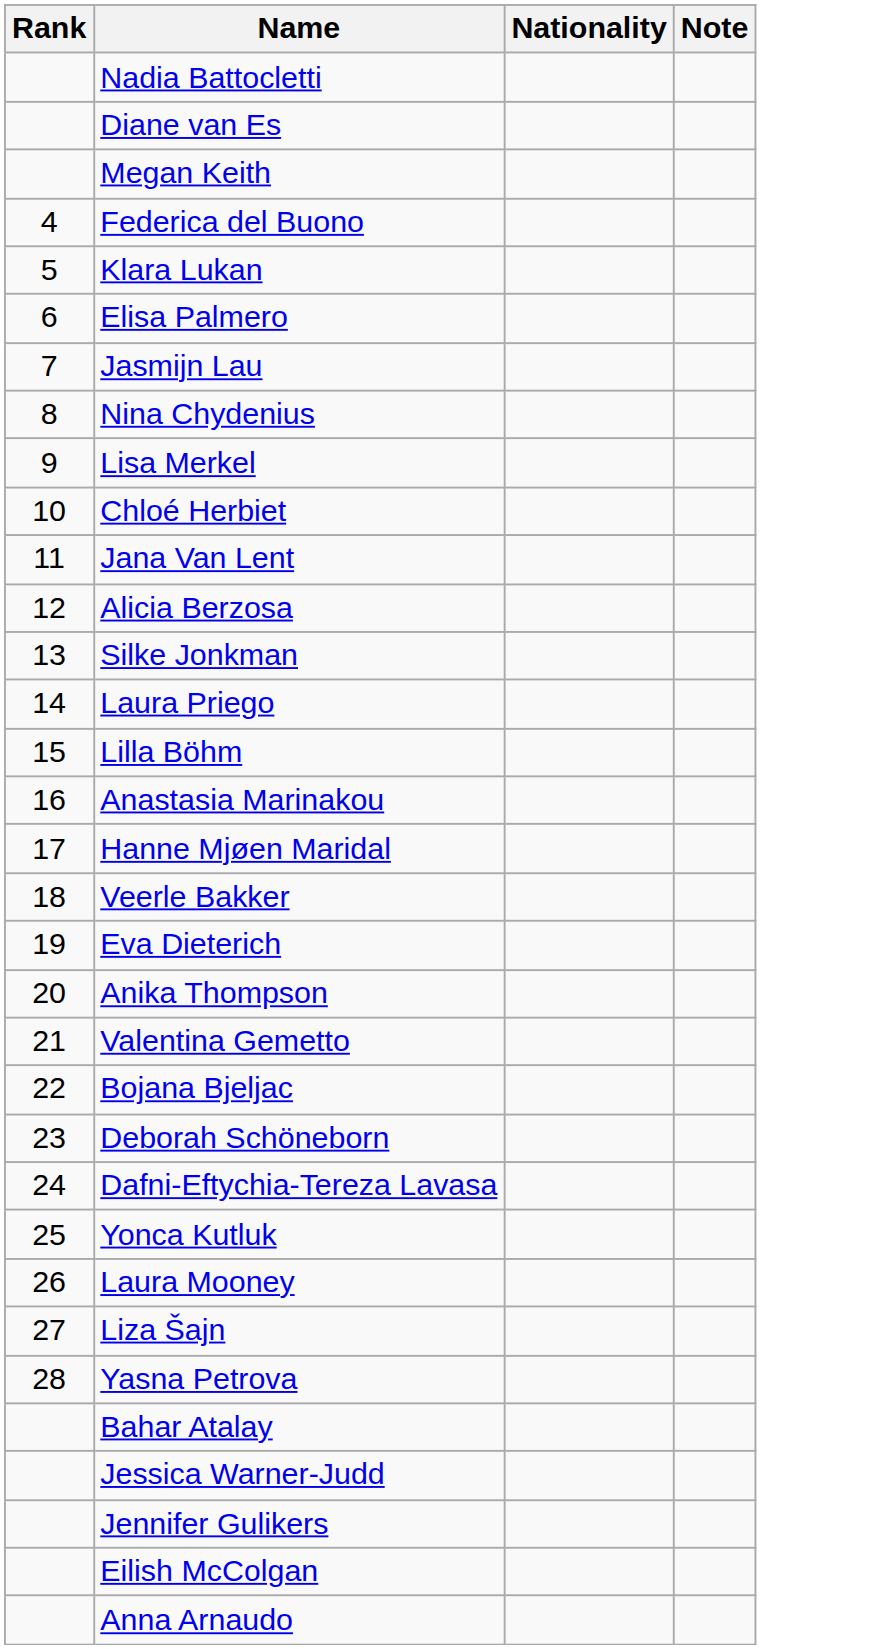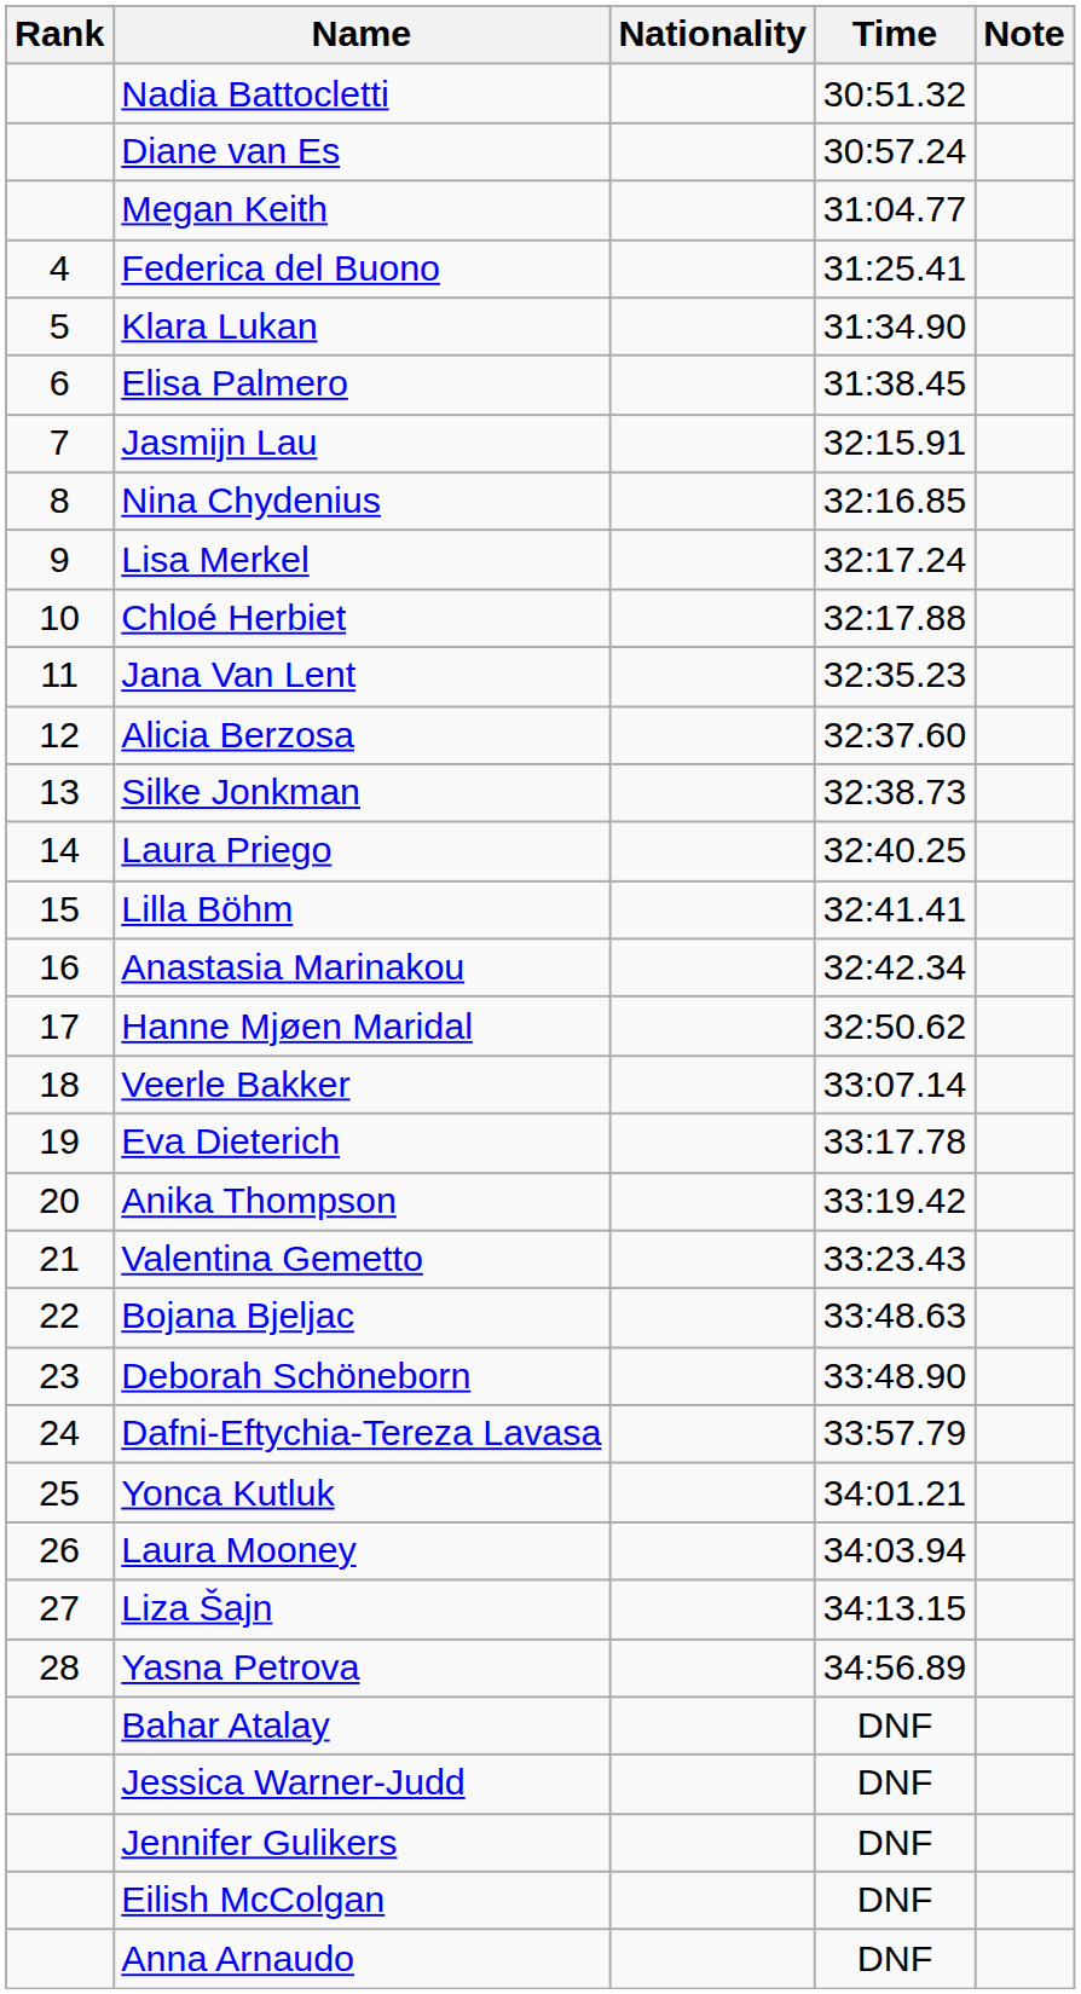 <table class="wikitable sortable" style="text-align:center;">
 <tr>
 <th>Rank</th>
 <th>Name</th>
 <th>Nationality</th>
+<th>Time</th>
 <th>Note</th>
 </tr>
 <tr>
 <td></td>
 <td align=left><a href='#'>Nadia Battocletti</a></td>
 <td align=left></td>
+<td>30:51.32</td>
 <td></td>
 </tr>
 <tr>
 <td></td>
 <td align=left><a href='#'>Diane van Es</a></td>
 <td align=left></td>
+<td>30:57.24</td>
 <td></td>
 </tr>
 <tr>
 <td></td>
 <td align=left><a href='#'>Megan Keith</a></td>
 <td align=left></td>
+<td>31:04.77</td>
 <td></td>
 </tr>
 <tr>
 <td>4</td>
 <td align=left><a href='#'>Federica del Buono</a></td>
 <td align=left></td>
+<td>31:25.41</td>
 <td></td>
 </tr>
 <tr>
 <td>5</td>
 <td align=left><a href='#'>Klara Lukan</a></td>
 <td align=left></td>
+<td>31:34.90</td>
 <td></td>
 </tr>
 <tr>
 <td>6</td>
 <td align=left><a href='#'>Elisa Palmero</a></td>
 <td align=left></td>
+<td>31:38.45</td>
 <td></td>
 </tr>
 <tr>
 <td>7</td>
 <td align=left><a href='#'>Jasmijn Lau</a></td>
 <td align=left></td>
+<td>32:15.91</td>
 <td></td>
 </tr>
 <tr>
 <td>8</td>
 <td align=left><a href='#'>Nina Chydenius</a></td>
 <td align=left></td>
+<td>32:16.85</td>
 <td></td>
 </tr>
 <tr>
 <td>9</td>
 <td align=left><a href='#'>Lisa Merkel</a></td>
 <td align=left></td>
+<td>32:17.24</td>
 <td></td>
 </tr>
 <tr>
 <td>10</td>
 <td align=left><a href='#'>Chloé Herbiet</a></td>
 <td align=left></td>
+<td>32:17.88</td>
 <td></td>
 </tr>
 <tr>
 <td>11</td>
 <td align=left><a href='#'>Jana Van Lent</a></td>
 <td align=left></td>
+<td>32:35.23</td>
 <td></td>
 </tr>
 <tr>
 <td>12</td>
 <td align=left><a href='#'>Alicia Berzosa</a></td>
 <td align=left></td>
+<td>32:37.60</td>
 <td></td>
 </tr>
 <tr>
 <td>13</td>
 <td align=left><a href='#'>Silke Jonkman</a></td>
 <td align=left></td>
+<td>32:38.73</td>
 <td></td>
 </tr>
 <tr>
 <td>14</td>
 <td align=left><a href='#'>Laura Priego</a></td>
 <td align=left></td>
+<td>32:40.25</td>
 <td></td>
 </tr>
 <tr>
 <td>15</td>
 <td align=left><a href='#'>Lilla Böhm</a></td>
 <td align=left></td>
+<td>32:41.41</td>
 <td></td>
 </tr>
 <tr>
 <td>16</td>
 <td align=left><a href='#'>Anastasia Marinakou</a></td>
 <td align=left></td>
+<td>32:42.34</td>
 <td></td>
 </tr>
 <tr>
 <td>17</td>
 <td align=left><a href='#'>Hanne Mjøen Maridal</a></td>
 <td align=left></td>
+<td>32:50.62</td>
 <td></td>
 </tr>
 <tr>
 <td>18</td>
 <td align=left><a href='#'>Veerle Bakker</a></td>
 <td align=left></td>
+<td>33:07.14</td>
 <td></td>
 </tr>
 <tr>
 <td>19</td>
 <td align=left><a href='#'>Eva Dieterich</a></td>
 <td align=left></td>
+<td>33:17.78</td>
 <td></td>
 </tr>
 <tr>
 <td>20</td>
 <td align=left><a href='#'>Anika Thompson</a></td>
 <td align=left></td>
+<td>33:19.42</td>
 <td></td>
 </tr>
 <tr>
 <td>21</td>
 <td align=left><a href='#'>Valentina Gemetto</a></td>
 <td align=left></td>
+<td>33:23.43</td>
 <td></td>
 </tr>
 <tr>
 <td>22</td>
 <td align=left><a href='#'>Bojana Bjeljac</a></td>
 <td align=left></td>
+<td>33:48.63</td>
 <td></td>
 </tr>
 <tr>
 <td>23</td>
 <td align=left><a href='#'>Deborah Schöneborn</a></td>
 <td align=left></td>
+<td>33:48.90</td>
 <td></td>
 </tr>
 <tr>
 <td>24</td>
 <td align=left><a href='#'>Dafni-Eftychia-Tereza Lavasa</a></td>
 <td align=left></td>
+<td>33:57.79</td>
 <td></td>
 </tr>
 <tr>
 <td>25</td>
 <td align=left><a href='#'>Yonca Kutluk</a></td>
 <td align=left></td>
+<td>34:01.21</td>
 <td></td>
 </tr>
 <tr>
 <td>26</td>
 <td align=left><a href='#'>Laura Mooney</a></td>
 <td align=left></td>
+<td>34:03.94</td>
 <td></td>
 </tr>
 <tr>
 <td>27</td>
 <td align=left><a href='#'>Liza Šajn</a></td>
 <td align=left></td>
+<td>34:13.15</td>
 <td></td>
 </tr>
 <tr>
 <td>28</td>
 <td align=left><a href='#'>Yasna Petrova</a></td>
 <td align=left></td>
+<td>34:56.89</td>
 <td></td>
 </tr>
 <tr>
 <td></td>
 <td align=left><a href='#'>Bahar Atalay</a></td>
 <td align=left></td>
+<td>DNF</td>
 <td></td>
 </tr>
 <tr>
 <td></td>
 <td align=left><a href='#'>Jessica Warner-Judd</a></td>
 <td align=left></td>
+<td>DNF</td>
 <td></td>
 </tr>
 <tr>
 <td></td>
 <td align=left><a href='#'>Jennifer Gulikers</a></td>
 <td align=left></td>
+<td>DNF</td>
 <td></td>
 </tr>
 <tr>
 <td></td>
 <td align=left><a href='#'>Eilish McColgan</a></td>
 <td align=left></td>
+<td>DNF</td>
 <td></td>
 </tr>
 <tr>
 <td></td>
 <td align=left><a href='#'>Anna Arnaudo</a></td>
 <td align=left></td>
+<td>DNF</td>
 <td></td>
 </tr>
 </table>
